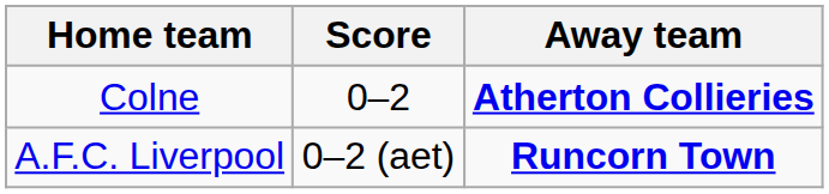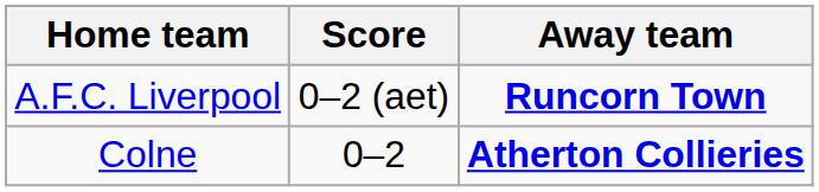 <table class="wikitable" style="text-align: center">
 <tr>
 <th>Home team</th>
 <th>Score</th>
 <th>Away team</th>
 </tr>
 <tr>
+<td><a href='#'>A.F.C. Liverpool</a></td>
+<td>0–2 (aet)</td>
+<td><strong><a href='#'>Runcorn Town</a></strong></td>
+</tr>
+<tr>
 <td><a href='#'>Colne</a></td>
 <td>0–2</td>
 <td><strong><a href='#'>Atherton Collieries</a></strong></td>
 </tr>
-<tr>
-<td><a href='#'>A.F.C. Liverpool</a></td>
-<td>0–2 (aet)</td>
-<td><strong><a href='#'>Runcorn Town</a></strong></td>
-</tr>
 </table>
